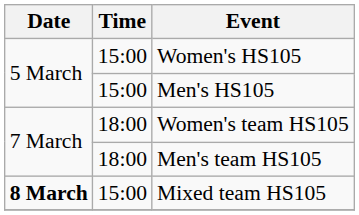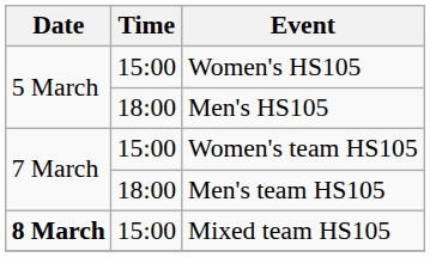 <table class="wikitable">
 <tr>
 <th>Date</th>
 <th>Time</th>
 <th>Event</th>
 </tr>
 <tr>
 <td rowspan=2>5 March</td>
 <td>15:00</td>
 <td>Women's HS105</td>
 </tr>
 <tr>
-<td>15:00</td>
+<td>18:00</td>
 <td>Men's HS105</td>
 </tr>
 <tr>
 <td rowspan=2>7 March</td>
-<td>18:00</td>
+<td>15:00</td>
 <td>Women's team HS105</td>
 </tr>
 <tr>
 <td>18:00</td>
 <td>Men's team HS105</td>
 </tr>
 <tr>
 <td><strong>8 March</strong></td>
 <td>15:00</td>
 <td>Mixed team HS105</td>
 </tr>
 <tr>
 </tr>
 </table>
